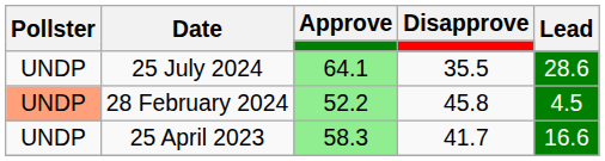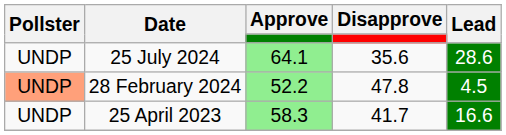 <table class="wikitable sortable" style="text-align:center; font-size:95%; line-height:16px; margin-bottom:0">
 <tr>
 <th rowspan="2">Pollster</th>
 <th rowspan="2">Date</th>
 <th>Approve</th>
 <th>Disapprove</th>
 <th rowspan="2">Lead</th>
 </tr>
 <tr>
 <th style="background:#008001;"></th>
 <th style="background:#FF0000;"></th>
 </tr>
 <tr>
 <td>UNDP</td>
 <td>25 July 2024</td>
 <td style="background:#90EE90;">64.1</td>
-<td>35.5</td>
+<td>35.6</td>
 <td style="background:green; color:white;">28.6</td>
 </tr>
 <tr>
 <td style="background: lightsalmon;">UNDP</td>
 <td>28 February 2024</td>
 <td style="background:#90EE90;">52.2</td>
-<td>45.8</td>
+<td>47.8</td>
 <td style="background:green; color:white;">4.5</td>
 </tr>
 <tr>
 <td>UNDP</td>
 <td>25 April 2023</td>
 <td style="background:#90EE90;">58.3</td>
 <td>41.7</td>
 <td style="background:green; color:white;">16.6</td>
 </tr>
 <tr>
 </tr>
 </table>
